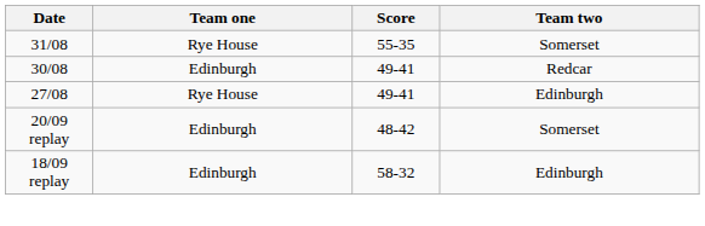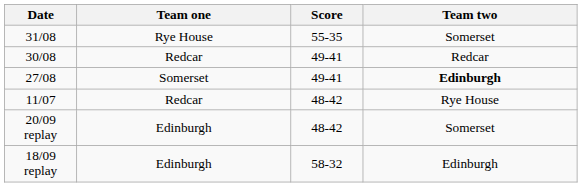 <table class="wikitable" style="text-align: center">
 <tr>
 <th width=80>Date</th>
 <th width=250>Team one</th>
 <th width=80>Score</th>
 <th width=250>Team two</th>
 </tr>
 <tr>
 <td>31/08</td>
 <td>Rye House</td>
 <td>55-35</td>
 <td>Somerset</td>
 </tr>
 <tr>
 <td>30/08</td>
-<td>Edinburgh</td>
+<td>Redcar</td>
 <td>49-41</td>
 <td>Redcar</td>
 </tr>
 <tr>
 <td>27/08</td>
+<td>Somerset</td>
+<td>49-41</td>
+<td><strong>Edinburgh</strong></td>
+</tr>
+<tr>
+<td>11/07</td>
+<td>Redcar</td>
+<td>48-42</td>
 <td>Rye House</td>
-<td>49-41</td>
-<td>Edinburgh</td>
 </tr>
 <tr>
 <td>20/09<br>replay</td>
 <td>Edinburgh</td>
 <td>48-42</td>
 <td>Somerset</td>
 </tr>
 <tr>
 <td>18/09<br>replay</td>
 <td>Edinburgh</td>
 <td>58-32</td>
 <td>Edinburgh</td>
 </tr>
 </table>
